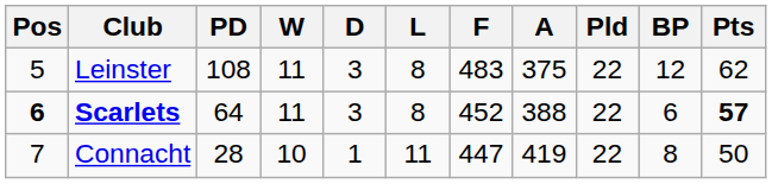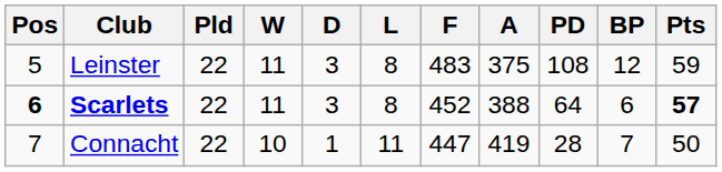 <table class="wikitable" style="text-align:center">
 <tr>
 <th width=30>Pos</th>
 <th>Club</th>
-<th width=30>PD</th>
+<th width=30>Pld</th>
 <th width=30>W</th>
 <th width=30>D</th>
 <th width=30>L</th>
 <th width=30>F</th>
 <th width=30>A</th>
-<th width=30>Pld</th>
+<th width=30>PD</th>
 <th width=30>BP</th>
 <th width=30>Pts</th>
 </tr>
 <tr>
 <td>5</td>
 <td align=left> <a href='#'>Leinster</a></td>
-<td>108</td>
+<td>22</td>
 <td>11</td>
 <td>3</td>
 <td>8</td>
 <td>483</td>
 <td>375</td>
-<td>22</td>
+<td>108</td>
 <td>12</td>
-<td>62</td>
+<td>59</td>
 </tr>
 <tr>
 <td><strong>6</strong></td>
 <td align=left> <strong><a href='#'>Scarlets</a></strong></td>
-<td>64</td>
+<td>22</td>
 <td>11</td>
 <td>3</td>
 <td>8</td>
 <td>452</td>
 <td>388</td>
-<td>22</td>
+<td>64</td>
 <td>6</td>
 <td><strong>57</strong></td>
 </tr>
 <tr>
 <td>7</td>
 <td align=left> <a href='#'>Connacht</a></td>
-<td>28</td>
+<td>22</td>
 <td>10</td>
 <td>1</td>
 <td>11</td>
 <td>447</td>
 <td>419</td>
-<td>22</td>
-<td>8</td>
+<td>28</td>
+<td>7</td>
 <td>50</td>
 </tr>
 </table>
